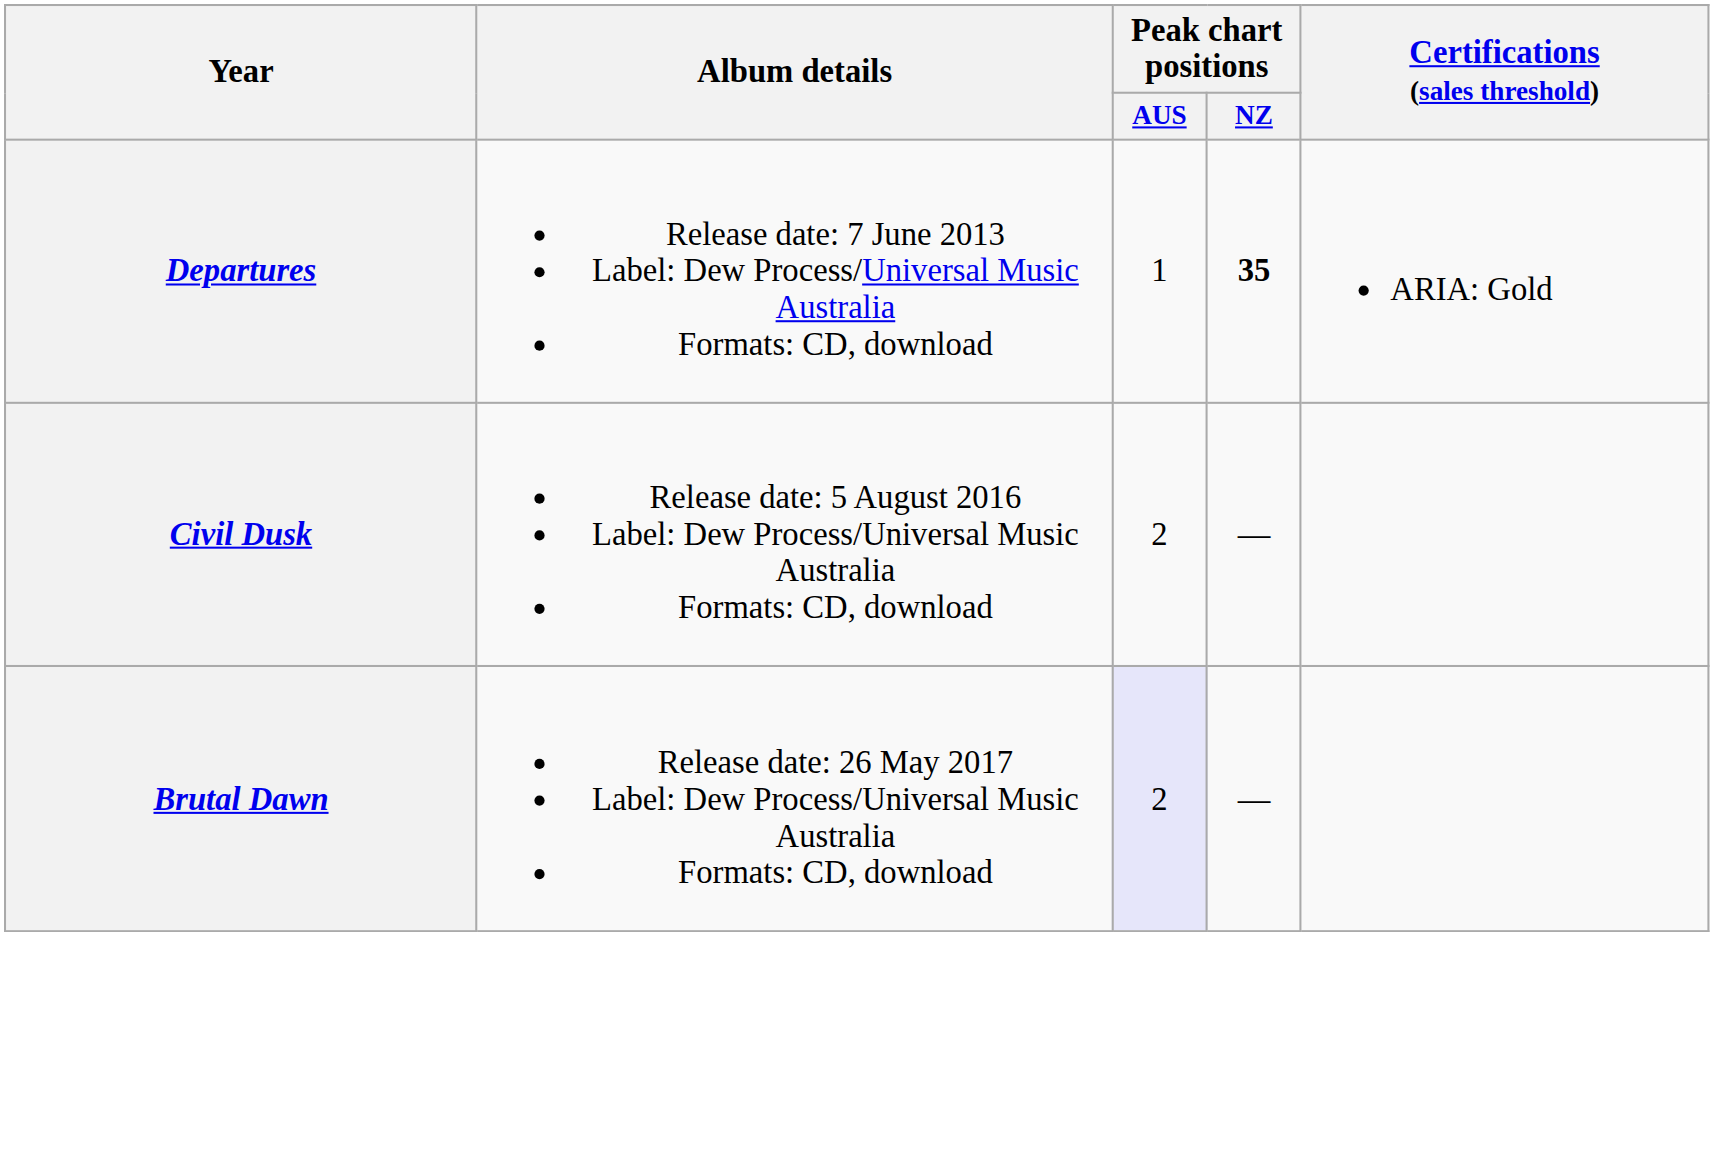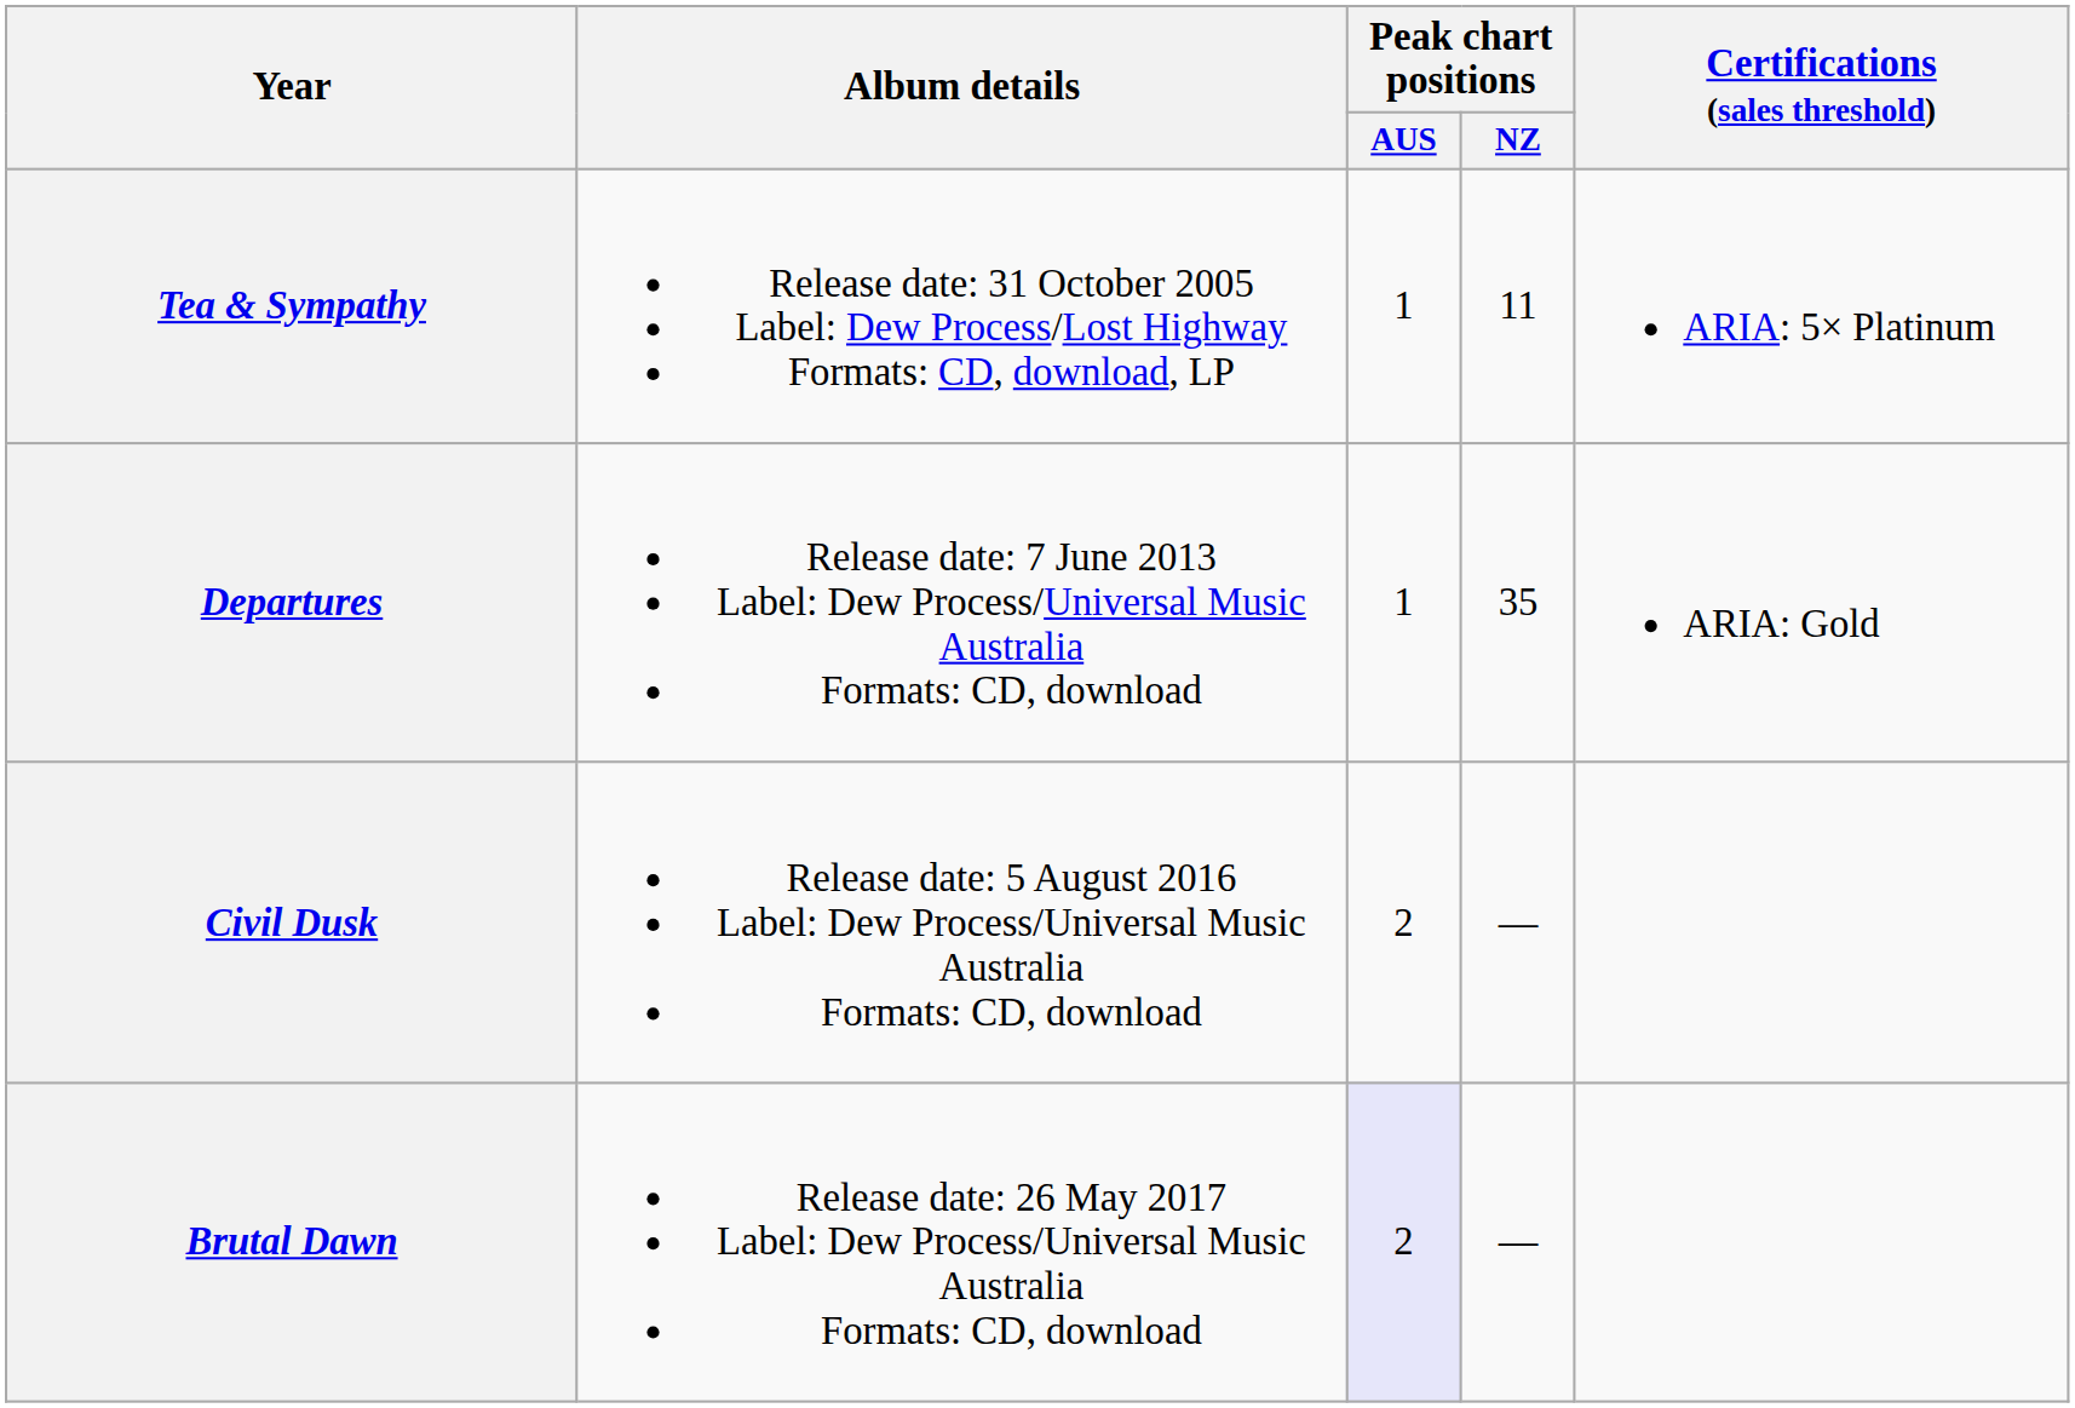 <table class="wikitable plainrowheaders" style="text-align:center;">
 <tr>
 <th rowspan="2" style="width:14em;">Year</th>
 <th rowspan="2" style="width:19em;">Album details</th>
 <th colspan="2">Peak chart<br>positions</th>
 <th rowspan="2" style="width:12em;"><a href='#'>Certifications</a><br><small>(<a href='#'>sales threshold</a>)</small></th>
 </tr>
 <tr style="font-size:smaller;">
 <th style="width:40px;"><a href='#'>AUS</a><br></th>
 <th style="width:40px;"><a href='#'>NZ</a><br></th>
 </tr>
 <tr>
+<th scope="row"><em><a href='#'>Tea & Sympathy</a></em></th>
+<td><br><ul><li>Release date: 31 October 2005</li><li>Label: <a href='#'>Dew Process</a>/<a href='#'>Lost Highway</a></li><li>Formats: <a href='#'>CD</a>, <a href='#'>download</a>, LP</li></ul></td>
+<td>1</td>
+<td>11</td>
+<td align="left"><br><ul><li><a href='#'>ARIA</a>: 5× Platinum</li></ul></td>
+</tr>
+<tr>
 <th scope="row"><em><a href='#'>Departures</a></em></th>
 <td><br><ul><li>Release date: 7 June 2013</li><li>Label: Dew Process/<a href='#'>Universal Music Australia</a></li><li>Formats: CD, download</li></ul></td>
 <td>1</td>
-<td><strong>35</strong></td>
+<td>35</td>
 <td align="left"><br><ul><li>ARIA: Gold</li></ul></td>
 </tr>
 <tr>
 <th scope="row"><em><a href='#'>Civil Dusk</a></em></th>
 <td><br><ul><li>Release date: 5 August 2016</li><li>Label: Dew Process/Universal Music Australia</li><li>Formats: CD, download</li></ul></td>
 <td>2</td>
 <td>—</td>
 <td align="left"></td>
 </tr>
 <tr>
 <th scope="row"><em><a href='#'>Brutal Dawn</a></em></th>
 <td><br><ul><li>Release date: 26 May 2017</li><li>Label: Dew Process/Universal Music Australia</li><li>Formats: CD, download</li></ul></td>
 <td style="background: lavender;">2</td>
 <td>—</td>
 <td align="left"></td>
 </tr>
 </table>
